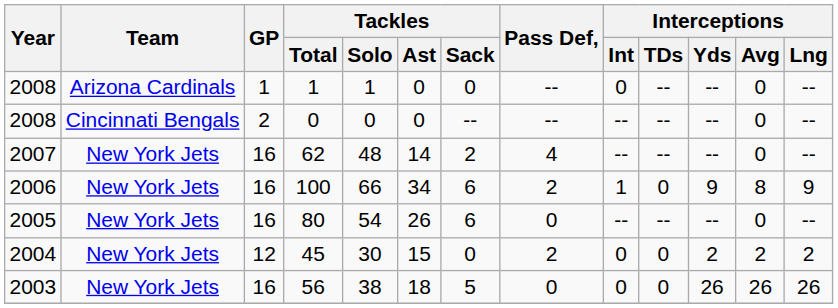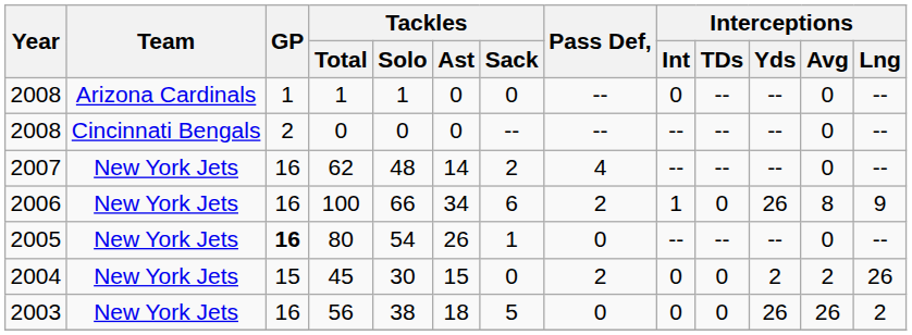 <table class=wikitable style="text-align:center;">
 <tr>
 <th rowspan=2>Year</th>
 <th rowspan=2>Team</th>
 <th rowspan=2>GP</th>
 <th colspan=4>Tackles</th>
 <th rowspan=2>Pass Def,</th>
 <th colspan=5>Interceptions</th>
 </tr>
 <tr>
 <th>Total</th>
 <th>Solo</th>
 <th>Ast</th>
 <th>Sack</th>
 <th>Int</th>
 <th>TDs</th>
 <th>Yds</th>
 <th>Avg</th>
 <th>Lng</th>
 </tr>
 <tr>
 <td>2008</td>
 <td><a href='#'>Arizona Cardinals</a></td>
 <td>1</td>
 <td>1</td>
 <td>1</td>
 <td>0</td>
 <td>0</td>
 <td>--</td>
 <td>0</td>
 <td>--</td>
 <td>--</td>
 <td>0</td>
 <td>--</td>
 </tr>
 <tr>
 <td>2008</td>
 <td><a href='#'>Cincinnati Bengals</a></td>
 <td>2</td>
 <td>0</td>
 <td>0</td>
 <td>0</td>
 <td>--</td>
 <td>--</td>
 <td>--</td>
 <td>--</td>
 <td>--</td>
 <td>0</td>
 <td>--</td>
 </tr>
 <tr>
 <td>2007</td>
 <td><a href='#'>New York Jets</a></td>
 <td>16</td>
 <td>62</td>
 <td>48</td>
 <td>14</td>
 <td>2</td>
 <td>4</td>
 <td>--</td>
 <td>--</td>
 <td>--</td>
 <td>0</td>
 <td>--</td>
 </tr>
 <tr>
 <td>2006</td>
 <td><a href='#'>New York Jets</a></td>
 <td>16</td>
 <td>100</td>
 <td>66</td>
 <td>34</td>
 <td>6</td>
 <td>2</td>
 <td>1</td>
 <td>0</td>
-<td>9</td>
+<td>26</td>
 <td>8</td>
 <td>9</td>
 </tr>
 <tr>
 <td>2005</td>
 <td><a href='#'>New York Jets</a></td>
-<td>16</td>
+<td><strong>16</strong></td>
 <td>80</td>
 <td>54</td>
 <td>26</td>
-<td>6</td>
+<td>1</td>
 <td>0</td>
 <td>--</td>
 <td>--</td>
 <td>--</td>
 <td>0</td>
 <td>--</td>
 </tr>
 <tr>
 <td>2004</td>
 <td><a href='#'>New York Jets</a></td>
-<td>12</td>
+<td>15</td>
 <td>45</td>
 <td>30</td>
 <td>15</td>
 <td>0</td>
 <td>2</td>
 <td>0</td>
 <td>0</td>
 <td>2</td>
 <td>2</td>
-<td>2</td>
+<td>26</td>
 </tr>
 <tr>
 <td>2003</td>
 <td><a href='#'>New York Jets</a></td>
 <td>16</td>
 <td>56</td>
 <td>38</td>
 <td>18</td>
 <td>5</td>
 <td>0</td>
 <td>0</td>
 <td>0</td>
 <td>26</td>
 <td>26</td>
-<td>26</td>
+<td>2</td>
 </tr>
 <tr>
 </tr>
 </table>
